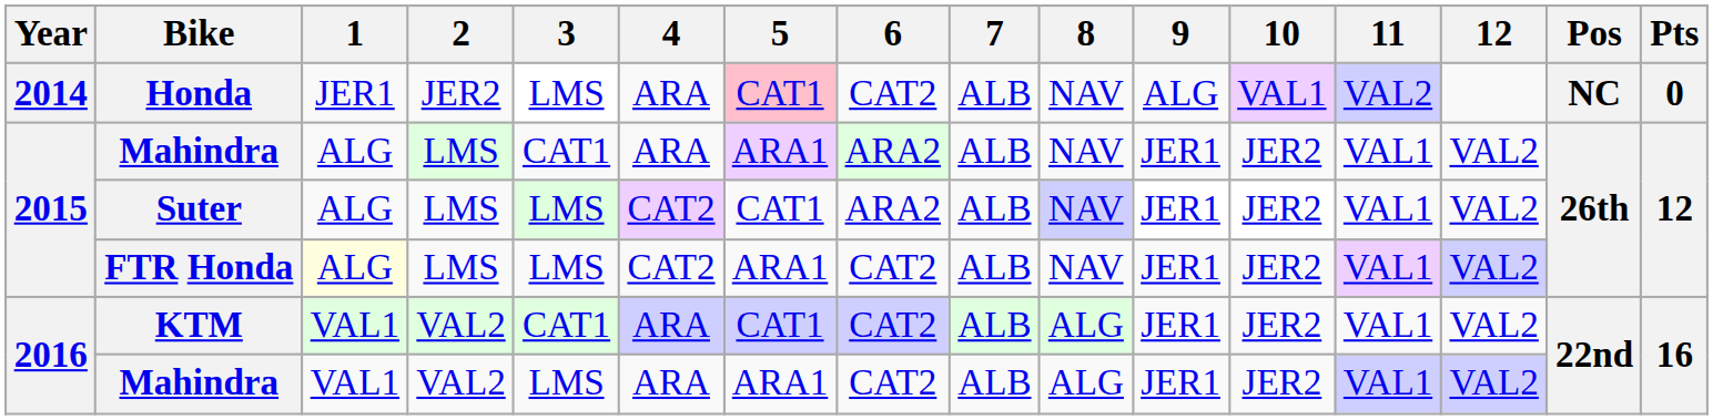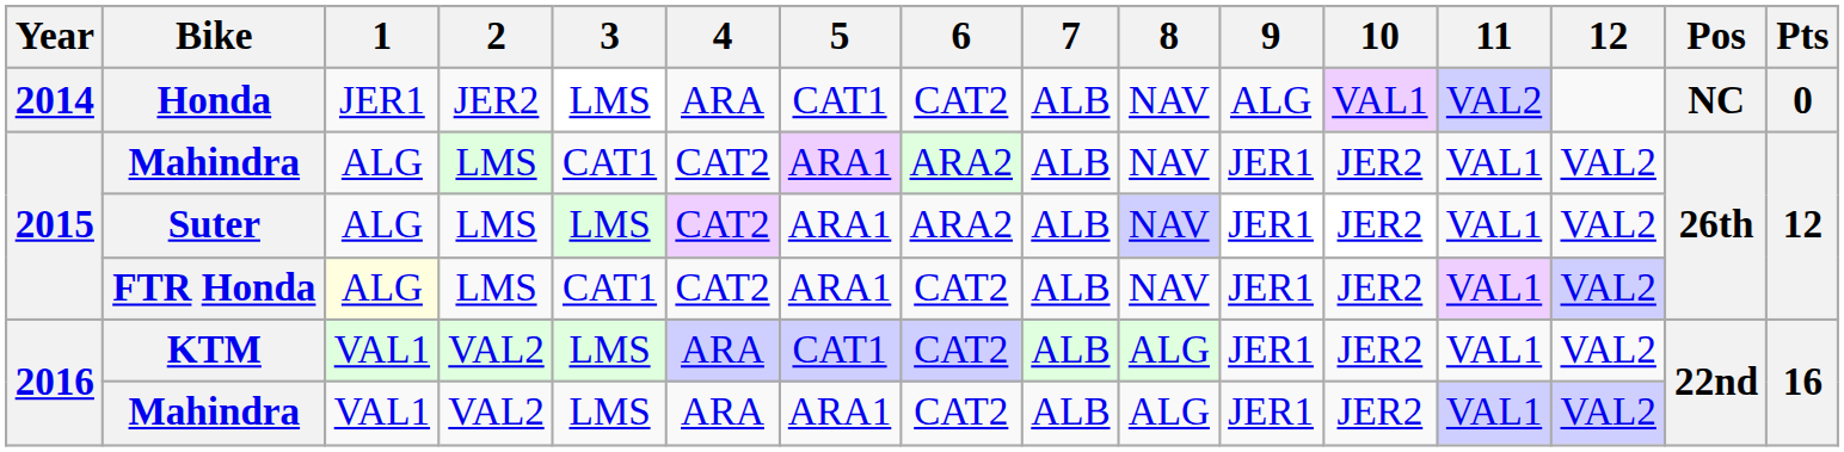 <table class="wikitable" style="text-align:center">
 <tr>
 <th>Year</th>
 <th>Bike</th>
 <th>1</th>
 <th>2</th>
 <th>3</th>
 <th>4</th>
 <th>5</th>
 <th>6</th>
 <th>7</th>
 <th>8</th>
 <th>9</th>
 <th>10</th>
 <th>11</th>
 <th>12</th>
 <th>Pos</th>
 <th>Pts</th>
 </tr>
 <tr>
 <th><a href='#'>2014</a></th>
 <th><a href='#'>Honda</a></th>
 <td><a href='#'>JER1</a></td>
 <td><a href='#'>JER2</a></td>
 <td style="background:#FFFFFF;"><a href='#'>LMS</a><br></td>
 <td><a href='#'>ARA</a></td>
-<td style="background: pink;"><a href='#'>CAT1</a></td>
+<td><a href='#'>CAT1</a></td>
 <td><a href='#'>CAT2</a></td>
 <td><a href='#'>ALB</a></td>
 <td><a href='#'>NAV</a></td>
 <td><a href='#'>ALG</a></td>
 <td style="background:#efcfff;"><a href='#'>VAL1</a><br></td>
 <td style="background:#cfcfff;"><a href='#'>VAL2</a><br></td>
 <td></td>
 <th>NC</th>
 <th>0</th>
 </tr>
 <tr>
 <th rowspan=3><a href='#'>2015</a></th>
 <th><a href='#'>Mahindra</a></th>
 <td><a href='#'>ALG</a></td>
 <td style="background:#dfffdf;"><a href='#'>LMS</a><br></td>
 <td><a href='#'>CAT1</a></td>
-<td><a href='#'>ARA</a></td>
+<td><a href='#'>CAT2</a></td>
 <td style="background:#efcfff;"><a href='#'>ARA1</a><br></td>
 <td style="background:#dfffdf;"><a href='#'>ARA2</a><br></td>
 <td><a href='#'>ALB</a></td>
 <td><a href='#'>NAV</a></td>
 <td><a href='#'>JER1</a></td>
 <td><a href='#'>JER2</a></td>
 <td><a href='#'>VAL1</a></td>
 <td><a href='#'>VAL2</a></td>
 <th rowspan=3>26th</th>
 <th rowspan=3>12</th>
 </tr>
 <tr>
 <th><a href='#'>Suter</a></th>
 <td><a href='#'>ALG</a></td>
 <td><a href='#'>LMS</a></td>
 <td style="background:#dfffdf;"><a href='#'>LMS</a><br></td>
 <td style="background:#efcfff;"><a href='#'>CAT2</a><br></td>
-<td><a href='#'>CAT1</a></td>
+<td><a href='#'>ARA1</a></td>
 <td><a href='#'>ARA2</a></td>
 <td><a href='#'>ALB</a></td>
 <td style="background:#CFCFFF;"><a href='#'>NAV</a><br></td>
 <td style="background:#FFFFFF;"><a href='#'>JER1</a><br></td>
 <td style="background:#FFFFFF;"><a href='#'>JER2</a><br></td>
 <td><a href='#'>VAL1</a></td>
 <td><a href='#'>VAL2</a></td>
 </tr>
 <tr>
 <th><a href='#'>FTR</a> <a href='#'>Honda</a></th>
 <td style="background: lightyellow;"><a href='#'>ALG</a></td>
 <td><a href='#'>LMS</a></td>
-<td><a href='#'>LMS</a></td>
+<td><a href='#'>CAT1</a></td>
 <td><a href='#'>CAT2</a></td>
 <td><a href='#'>ARA1</a></td>
 <td><a href='#'>CAT2</a></td>
 <td><a href='#'>ALB</a></td>
 <td><a href='#'>NAV</a></td>
 <td><a href='#'>JER1</a></td>
 <td><a href='#'>JER2</a></td>
 <td style="background:#efcfff;"><a href='#'>VAL1</a><br></td>
 <td style="background:#cfcfff;"><a href='#'>VAL2</a><br></td>
 </tr>
 <tr>
 <th rowspan=2><a href='#'>2016</a></th>
 <th><a href='#'>KTM</a></th>
 <td style="background:#dfffdf;"><a href='#'>VAL1</a><br></td>
 <td style="background:#dfffdf;"><a href='#'>VAL2</a><br></td>
-<td style="background:#dfffdf;"><a href='#'>CAT1</a><br></td>
+<td style="background:#dfffdf;"><a href='#'>LMS</a><br></td>
 <td style="background:#cfcfff;"><a href='#'>ARA</a><br></td>
 <td style="background:#cfcfff;"><a href='#'>CAT1</a><br></td>
 <td style="background:#cfcfff;"><a href='#'>CAT2</a><br></td>
 <td style="background:#dfffdf;"><a href='#'>ALB</a><br></td>
 <td style="background:#dfffdf;"><a href='#'>ALG</a><br></td>
 <td><a href='#'>JER1</a></td>
 <td><a href='#'>JER2</a></td>
 <td><a href='#'>VAL1</a></td>
 <td><a href='#'>VAL2</a></td>
 <th rowspan=2>22nd</th>
 <th rowspan=2>16</th>
 </tr>
 <tr>
 <th><a href='#'>Mahindra</a></th>
 <td><a href='#'>VAL1</a></td>
 <td><a href='#'>VAL2</a></td>
 <td><a href='#'>LMS</a></td>
 <td><a href='#'>ARA</a></td>
 <td><a href='#'>ARA1</a></td>
 <td><a href='#'>CAT2</a></td>
 <td><a href='#'>ALB</a></td>
 <td><a href='#'>ALG</a></td>
 <td><a href='#'>JER1</a></td>
 <td><a href='#'>JER2</a></td>
 <td style="background:#cfcfff;"><a href='#'>VAL1</a><br></td>
 <td style="background:#cfcfff;"><a href='#'>VAL2</a><br></td>
 </tr>
 </table>
